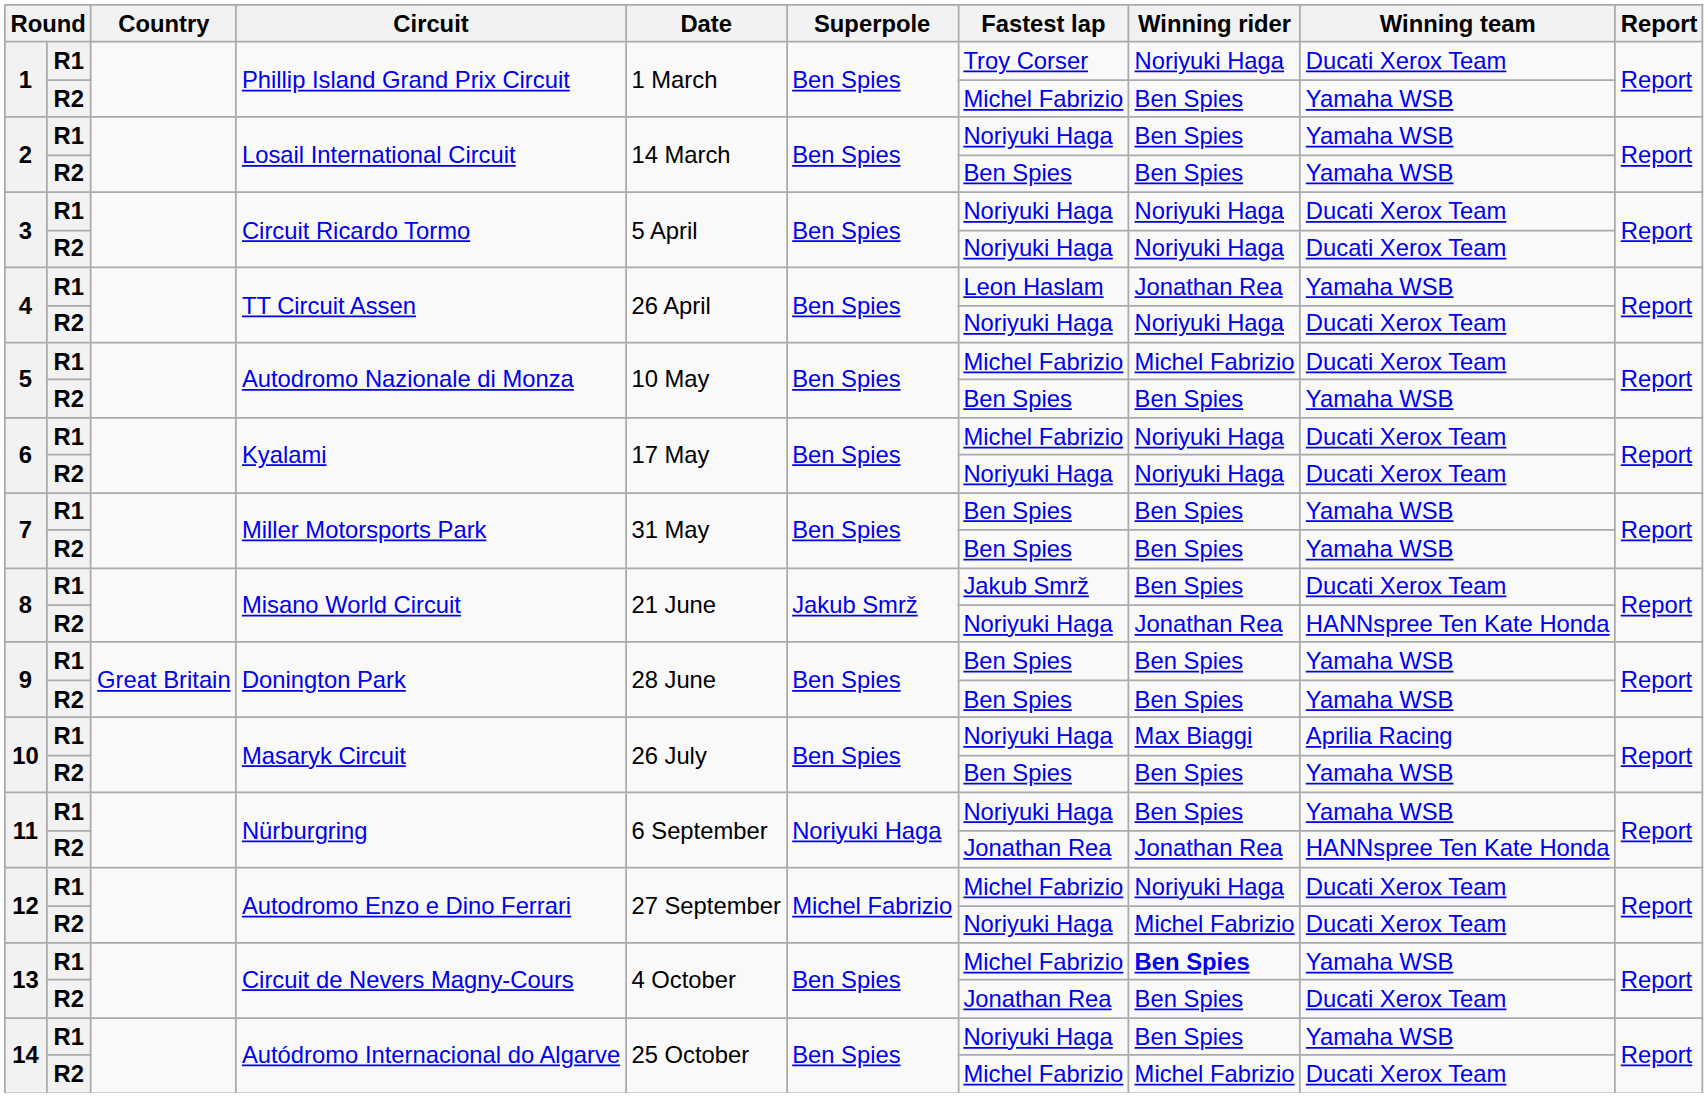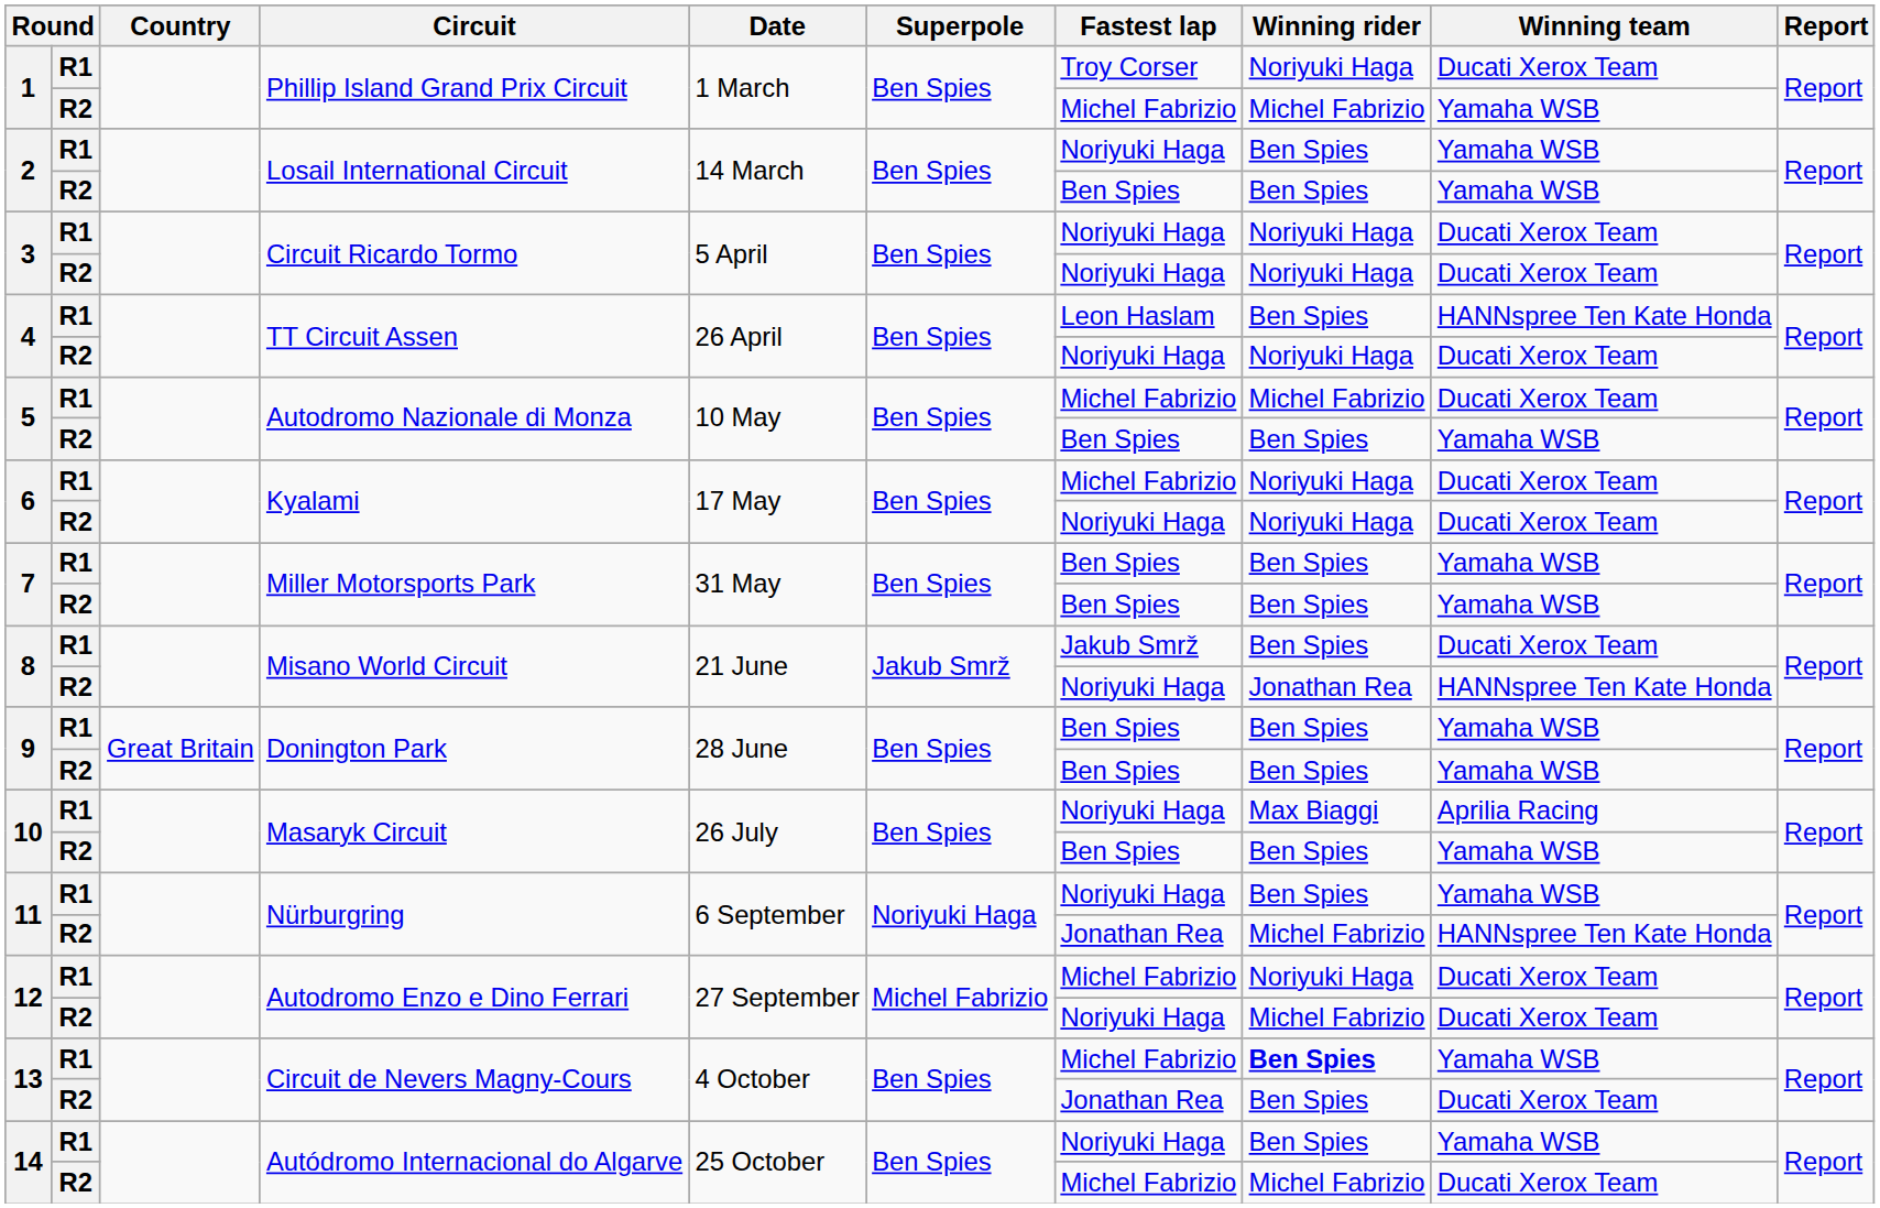 <table class="wikitable" style="font-size: 85%">
 <tr>
 <th colspan=2>Round</th>
 <th>Country</th>
 <th>Circuit</th>
 <th>Date</th>
 <th>Superpole</th>
 <th>Fastest lap</th>
 <th>Winning rider</th>
 <th>Winning team</th>
 <th>Report</th>
 </tr>
 <tr>
 <th rowspan=2>1</th>
 <th>R1</th>
 <td rowspan=2></td>
 <td rowspan=2><a href='#'>Phillip Island Grand Prix Circuit</a></td>
 <td rowspan=2>1 March</td>
 <td rowspan=2> <a href='#'>Ben Spies</a></td>
 <td> <a href='#'>Troy Corser</a></td>
 <td> <a href='#'>Noriyuki Haga</a></td>
 <td><a href='#'>Ducati Xerox Team</a></td>
 <td rowspan=2><a href='#'>Report</a></td>
 </tr>
 <tr>
 <th>R2</th>
 <td> <a href='#'>Michel Fabrizio</a></td>
-<td> <a href='#'>Ben Spies</a></td>
+<td> <a href='#'>Michel Fabrizio</a></td>
 <td><a href='#'>Yamaha WSB</a></td>
 </tr>
 <tr>
 <th rowspan=2>2</th>
 <th>R1</th>
 <td rowspan=2></td>
 <td rowspan=2><a href='#'>Losail International Circuit</a></td>
 <td rowspan=2>14 March</td>
 <td rowspan=2> <a href='#'>Ben Spies</a></td>
 <td> <a href='#'>Noriyuki Haga</a></td>
 <td> <a href='#'>Ben Spies</a></td>
 <td><a href='#'>Yamaha WSB</a></td>
 <td rowspan=2><a href='#'>Report</a></td>
 </tr>
 <tr>
 <th>R2</th>
 <td> <a href='#'>Ben Spies</a></td>
 <td> <a href='#'>Ben Spies</a></td>
 <td><a href='#'>Yamaha WSB</a></td>
 </tr>
 <tr>
 <th rowspan=2>3</th>
 <th>R1</th>
 <td rowspan=2></td>
 <td rowspan=2><a href='#'>Circuit Ricardo Tormo</a></td>
 <td rowspan=2>5 April</td>
 <td rowspan=2> <a href='#'>Ben Spies</a></td>
 <td> <a href='#'>Noriyuki Haga</a></td>
 <td> <a href='#'>Noriyuki Haga</a></td>
 <td><a href='#'>Ducati Xerox Team</a></td>
 <td rowspan=2><a href='#'>Report</a></td>
 </tr>
 <tr>
 <th>R2</th>
 <td> <a href='#'>Noriyuki Haga</a></td>
 <td> <a href='#'>Noriyuki Haga</a></td>
 <td><a href='#'>Ducati Xerox Team</a></td>
 </tr>
 <tr>
 <th rowspan=2>4</th>
 <th>R1</th>
 <td rowspan=2></td>
 <td rowspan=2><a href='#'>TT Circuit Assen</a></td>
 <td rowspan=2>26 April</td>
 <td rowspan=2> <a href='#'>Ben Spies</a></td>
 <td> <a href='#'>Leon Haslam</a></td>
-<td> <a href='#'>Jonathan Rea</a></td>
-<td><a href='#'>Yamaha WSB</a></td>
+<td> <a href='#'>Ben Spies</a></td>
+<td><a href='#'>HANNspree Ten Kate Honda</a></td>
 <td rowspan=2><a href='#'>Report</a></td>
 </tr>
 <tr>
 <th>R2</th>
 <td> <a href='#'>Noriyuki Haga</a></td>
 <td> <a href='#'>Noriyuki Haga</a></td>
 <td><a href='#'>Ducati Xerox Team</a></td>
 </tr>
 <tr>
 <th rowspan=2>5</th>
 <th>R1</th>
 <td rowspan=2></td>
 <td rowspan=2><a href='#'>Autodromo Nazionale di Monza</a></td>
 <td rowspan=2>10 May</td>
 <td rowspan=2> <a href='#'>Ben Spies</a></td>
 <td> <a href='#'>Michel Fabrizio</a></td>
 <td> <a href='#'>Michel Fabrizio</a></td>
 <td><a href='#'>Ducati Xerox Team</a></td>
 <td rowspan=2><a href='#'>Report</a></td>
 </tr>
 <tr>
 <th>R2</th>
 <td> <a href='#'>Ben Spies</a></td>
 <td> <a href='#'>Ben Spies</a></td>
 <td><a href='#'>Yamaha WSB</a></td>
 </tr>
 <tr>
 <th rowspan=2>6</th>
 <th>R1</th>
 <td rowspan=2></td>
 <td rowspan=2><a href='#'>Kyalami</a></td>
 <td rowspan=2>17 May</td>
 <td rowspan=2> <a href='#'>Ben Spies</a></td>
 <td> <a href='#'>Michel Fabrizio</a></td>
 <td> <a href='#'>Noriyuki Haga</a></td>
 <td><a href='#'>Ducati Xerox Team</a></td>
 <td rowspan=2><a href='#'>Report</a></td>
 </tr>
 <tr>
 <th>R2</th>
 <td> <a href='#'>Noriyuki Haga</a></td>
 <td> <a href='#'>Noriyuki Haga</a></td>
 <td><a href='#'>Ducati Xerox Team</a></td>
 </tr>
 <tr>
 <th rowspan=2>7</th>
 <th>R1</th>
 <td rowspan=2></td>
 <td rowspan=2><a href='#'>Miller Motorsports Park</a></td>
 <td rowspan=2>31 May</td>
 <td rowspan=2> <a href='#'>Ben Spies</a></td>
 <td> <a href='#'>Ben Spies</a></td>
 <td> <a href='#'>Ben Spies</a></td>
 <td><a href='#'>Yamaha WSB</a></td>
 <td rowspan=2><a href='#'>Report</a></td>
 </tr>
 <tr>
 <th>R2</th>
 <td> <a href='#'>Ben Spies</a></td>
 <td> <a href='#'>Ben Spies</a></td>
 <td><a href='#'>Yamaha WSB</a></td>
 </tr>
 <tr>
 <th rowspan=2>8</th>
 <th>R1</th>
 <td rowspan=2></td>
 <td rowspan=2><a href='#'>Misano World Circuit</a></td>
 <td rowspan=2>21 June</td>
 <td rowspan=2> <a href='#'>Jakub Smrž</a></td>
 <td> <a href='#'>Jakub Smrž</a></td>
 <td> <a href='#'>Ben Spies</a></td>
 <td><a href='#'>Ducati Xerox Team</a></td>
 <td rowspan=2><a href='#'>Report</a></td>
 </tr>
 <tr>
 <th>R2</th>
 <td> <a href='#'>Noriyuki Haga</a></td>
 <td> <a href='#'>Jonathan Rea</a></td>
 <td><a href='#'>HANNspree Ten Kate Honda</a></td>
 </tr>
 <tr>
 <th rowspan=2>9</th>
 <th>R1</th>
 <td rowspan=2> <a href='#'>Great Britain</a></td>
 <td rowspan=2><a href='#'>Donington Park</a></td>
 <td rowspan=2>28 June</td>
 <td rowspan=2> <a href='#'>Ben Spies</a></td>
 <td> <a href='#'>Ben Spies</a></td>
 <td> <a href='#'>Ben Spies</a></td>
 <td><a href='#'>Yamaha WSB</a></td>
 <td rowspan=2><a href='#'>Report</a></td>
 </tr>
 <tr>
 <th>R2</th>
 <td> <a href='#'>Ben Spies</a></td>
 <td> <a href='#'>Ben Spies</a></td>
 <td><a href='#'>Yamaha WSB</a></td>
 </tr>
 <tr>
 <th rowspan=2>10</th>
 <th>R1</th>
 <td rowspan=2></td>
 <td rowspan=2><a href='#'>Masaryk Circuit</a></td>
 <td rowspan=2>26 July</td>
 <td rowspan=2> <a href='#'>Ben Spies</a></td>
 <td> <a href='#'>Noriyuki Haga</a></td>
 <td> <a href='#'>Max Biaggi</a></td>
 <td><a href='#'>Aprilia Racing</a></td>
 <td rowspan=2><a href='#'>Report</a></td>
 </tr>
 <tr>
 <th>R2</th>
 <td> <a href='#'>Ben Spies</a></td>
 <td> <a href='#'>Ben Spies</a></td>
 <td><a href='#'>Yamaha WSB</a></td>
 </tr>
 <tr>
 <th rowspan=2>11</th>
 <th>R1</th>
 <td rowspan=2></td>
 <td rowspan=2><a href='#'>Nürburgring</a></td>
 <td rowspan=2>6 September</td>
 <td rowspan=2> <a href='#'>Noriyuki Haga</a></td>
 <td> <a href='#'>Noriyuki Haga</a></td>
 <td> <a href='#'>Ben Spies</a></td>
 <td><a href='#'>Yamaha WSB</a></td>
 <td rowspan=2><a href='#'>Report</a></td>
 </tr>
 <tr>
 <th>R2</th>
 <td> <a href='#'>Jonathan Rea</a></td>
-<td> <a href='#'>Jonathan Rea</a></td>
+<td> <a href='#'>Michel Fabrizio</a></td>
 <td><a href='#'>HANNspree Ten Kate Honda</a></td>
 </tr>
 <tr>
 <th rowspan=2>12</th>
 <th>R1</th>
 <td rowspan=2></td>
 <td rowspan=2><a href='#'>Autodromo Enzo e Dino Ferrari</a></td>
 <td rowspan=2>27 September</td>
 <td rowspan=2> <a href='#'>Michel Fabrizio</a></td>
 <td> <a href='#'>Michel Fabrizio</a></td>
 <td> <a href='#'>Noriyuki Haga</a></td>
 <td><a href='#'>Ducati Xerox Team</a></td>
 <td rowspan=2><a href='#'>Report</a></td>
 </tr>
 <tr>
 <th>R2</th>
 <td> <a href='#'>Noriyuki Haga</a></td>
 <td> <a href='#'>Michel Fabrizio</a></td>
 <td><a href='#'>Ducati Xerox Team</a></td>
 </tr>
 <tr>
 <th rowspan=2>13</th>
 <th>R1</th>
 <td rowspan=2></td>
 <td rowspan=2><a href='#'>Circuit de Nevers Magny-Cours</a></td>
 <td rowspan=2>4 October</td>
 <td rowspan=2> <a href='#'>Ben Spies</a></td>
 <td> <a href='#'>Michel Fabrizio</a></td>
 <td><strong> <a href='#'>Ben Spies</a></strong></td>
 <td><a href='#'>Yamaha WSB</a></td>
 <td rowspan=2><a href='#'>Report</a></td>
 </tr>
 <tr>
 <th>R2</th>
 <td> <a href='#'>Jonathan Rea</a></td>
 <td> <a href='#'>Ben Spies</a></td>
 <td><a href='#'>Ducati Xerox Team</a></td>
 </tr>
 <tr>
 <th rowspan=2>14</th>
 <th>R1</th>
 <td rowspan=2></td>
 <td rowspan=2><a href='#'>Autódromo Internacional do Algarve</a></td>
 <td rowspan=2>25 October</td>
 <td rowspan=2> <a href='#'>Ben Spies</a></td>
 <td> <a href='#'>Noriyuki Haga</a></td>
 <td> <a href='#'>Ben Spies</a></td>
 <td><a href='#'>Yamaha WSB</a></td>
 <td rowspan=2><a href='#'>Report</a></td>
 </tr>
 <tr>
 <th>R2</th>
 <td> <a href='#'>Michel Fabrizio</a></td>
 <td> <a href='#'>Michel Fabrizio</a></td>
 <td><a href='#'>Ducati Xerox Team</a></td>
 </tr>
 </table>
